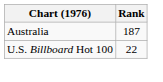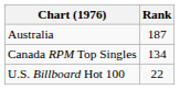 <table class="wikitable sortable">
 <tr>
 <th align="left">Chart (1976)</th>
 <th style="text-align:center;">Rank</th>
 </tr>
 <tr>
 <td>Australia </td>
 <td style="text-align:center;">187</td>
 </tr>
 <tr>
+<td>Canada <em>RPM</em> Top Singles </td>
+<td style="text-align:center;">134</td>
+</tr>
+<tr>
 <td>U.S. <em>Billboard</em> Hot 100 </td>
 <td style="text-align:center;">22</td>
 </tr>
 </table>
